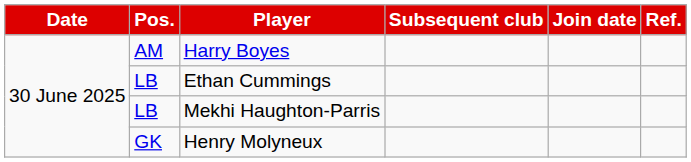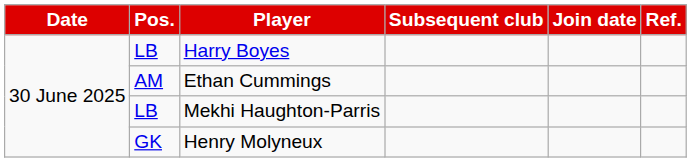 <table class="wikitable plainrowheaders sortable">
 <tr>
 <th style="background:#DD0000; color:#FFFFFF; ">Date</th>
 <th style="background:#DD0000; color:#FFFFFF; ">Pos.</th>
 <th style="background:#DD0000; color:#FFFFFF; ">Player</th>
 <th style="background:#DD0000; color:#FFFFFF; ">Subsequent club</th>
 <th style="background:#DD0000; color:#FFFFFF; ">Join date</th>
 <th style="background:#DD0000; color:#FFFFFF; ">Ref.</th>
 </tr>
 <tr>
 <td rowspan="4">30 June 2025</td>
-<td><a href='#'>AM</a></td>
+<td><a href='#'>LB</a></td>
 <td> <a href='#'>Harry Boyes</a></td>
 <td></td>
 <td></td>
 <td></td>
 </tr>
 <tr>
-<td><a href='#'>LB</a></td>
+<td><a href='#'>AM</a></td>
 <td> Ethan Cummings</td>
 <td></td>
 <td></td>
 <td></td>
 </tr>
 <tr>
 <td><a href='#'>LB</a></td>
 <td> Mekhi Haughton-Parris</td>
 <td></td>
 <td></td>
 <td></td>
 </tr>
 <tr>
 <td><a href='#'>GK</a></td>
 <td> Henry Molyneux</td>
 <td></td>
 <td></td>
 <td></td>
 </tr>
 </table>
